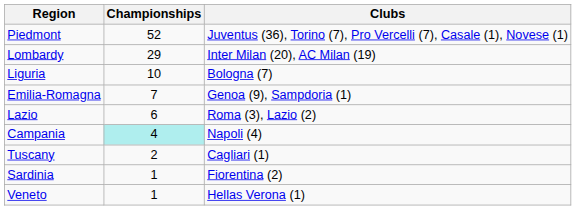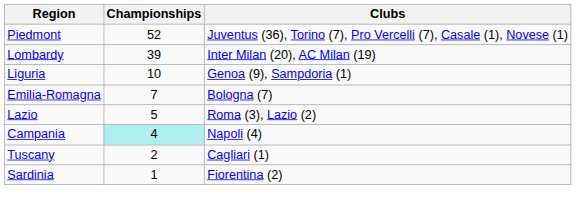 <table class="wikitable">
 <tr>
 <th>Region</th>
 <th>Championships</th>
 <th>Clubs</th>
 </tr>
 <tr>
 <td><a href='#'>Piedmont</a></td>
 <td style="text-align: center;">52</td>
 <td><a href='#'>Juventus</a> (36), <a href='#'>Torino</a> (7), <a href='#'>Pro Vercelli</a> (7), <a href='#'>Casale</a> (1), <a href='#'>Novese</a> (1)</td>
 </tr>
 <tr>
 <td><a href='#'>Lombardy</a></td>
-<td style="text-align: center;">29</td>
+<td style="text-align: center;">39</td>
 <td><a href='#'>Inter Milan</a> (20), <a href='#'>AC Milan</a> (19)</td>
 </tr>
 <tr>
 <td><a href='#'>Liguria</a></td>
 <td style="text-align: center;">10</td>
-<td><a href='#'>Bologna</a> (7)</td>
+<td><a href='#'>Genoa</a> (9), <a href='#'>Sampdoria</a> (1)</td>
 </tr>
 <tr>
 <td><a href='#'>Emilia-Romagna</a></td>
 <td style="text-align: center;">7</td>
-<td><a href='#'>Genoa</a> (9), <a href='#'>Sampdoria</a> (1)</td>
+<td><a href='#'>Bologna</a> (7)</td>
 </tr>
 <tr>
 <td><a href='#'>Lazio</a></td>
-<td style="text-align: center;">6</td>
+<td style="text-align: center;">5</td>
 <td><a href='#'>Roma</a> (3), <a href='#'>Lazio</a> (2)</td>
 </tr>
 <tr>
 <td><a href='#'>Campania</a></td>
 <td style="background: paleturquoise; text-align: center;">4</td>
 <td><a href='#'>Napoli</a> (4)</td>
 </tr>
 <tr>
 <td><a href='#'>Tuscany</a></td>
 <td style="text-align: center;">2</td>
 <td><a href='#'>Cagliari</a> (1)</td>
 </tr>
 <tr>
 <td><a href='#'>Sardinia</a></td>
 <td style="text-align: center;">1</td>
 <td><a href='#'>Fiorentina</a> (2)</td>
 </tr>
-<tr>
-<td><a href='#'>Veneto</a></td>
-<td style="text-align: center;">1</td>
-<td><a href='#'>Hellas Verona</a> (1)</td>
-</tr>
 </table>
